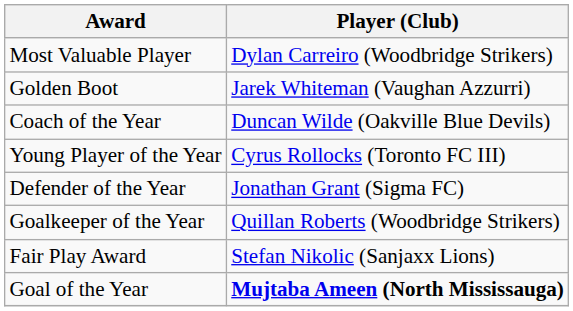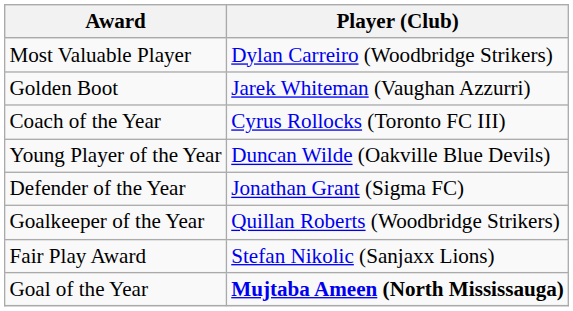 <table class="wikitable">
 <tr style="background:#cccccc;">
 <th>Award</th>
 <th>Player (Club)</th>
 </tr>
 <tr>
 <td>Most Valuable Player</td>
 <td><a href='#'>Dylan Carreiro</a> (Woodbridge Strikers)</td>
 </tr>
 <tr>
 <td>Golden Boot</td>
 <td><a href='#'>Jarek Whiteman</a> (Vaughan Azzurri)</td>
 </tr>
 <tr>
 <td>Coach of the Year</td>
-<td><a href='#'>Duncan Wilde</a> (Oakville Blue Devils)</td>
+<td><a href='#'>Cyrus Rollocks</a> (Toronto FC III)</td>
 </tr>
 <tr>
 <td>Young Player of the Year</td>
-<td><a href='#'>Cyrus Rollocks</a> (Toronto FC III)</td>
+<td><a href='#'>Duncan Wilde</a> (Oakville Blue Devils)</td>
 </tr>
 <tr>
 <td>Defender of the Year</td>
 <td><a href='#'>Jonathan Grant</a> (Sigma FC)</td>
 </tr>
 <tr>
 <td>Goalkeeper of the Year</td>
 <td><a href='#'>Quillan Roberts</a> (Woodbridge Strikers)</td>
 </tr>
 <tr>
 <td>Fair Play Award</td>
 <td><a href='#'>Stefan Nikolic</a> (Sanjaxx Lions)</td>
 </tr>
 <tr>
 <td>Goal of the Year</td>
 <td><strong><a href='#'>Mujtaba Ameen</a> (North Mississauga)</strong></td>
 </tr>
 <tr>
 </tr>
 </table>
